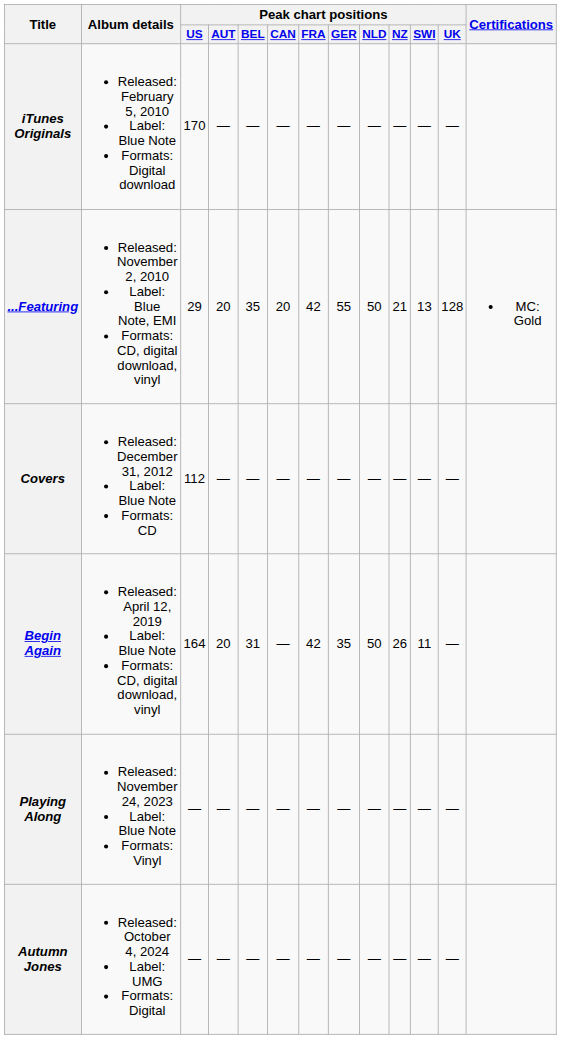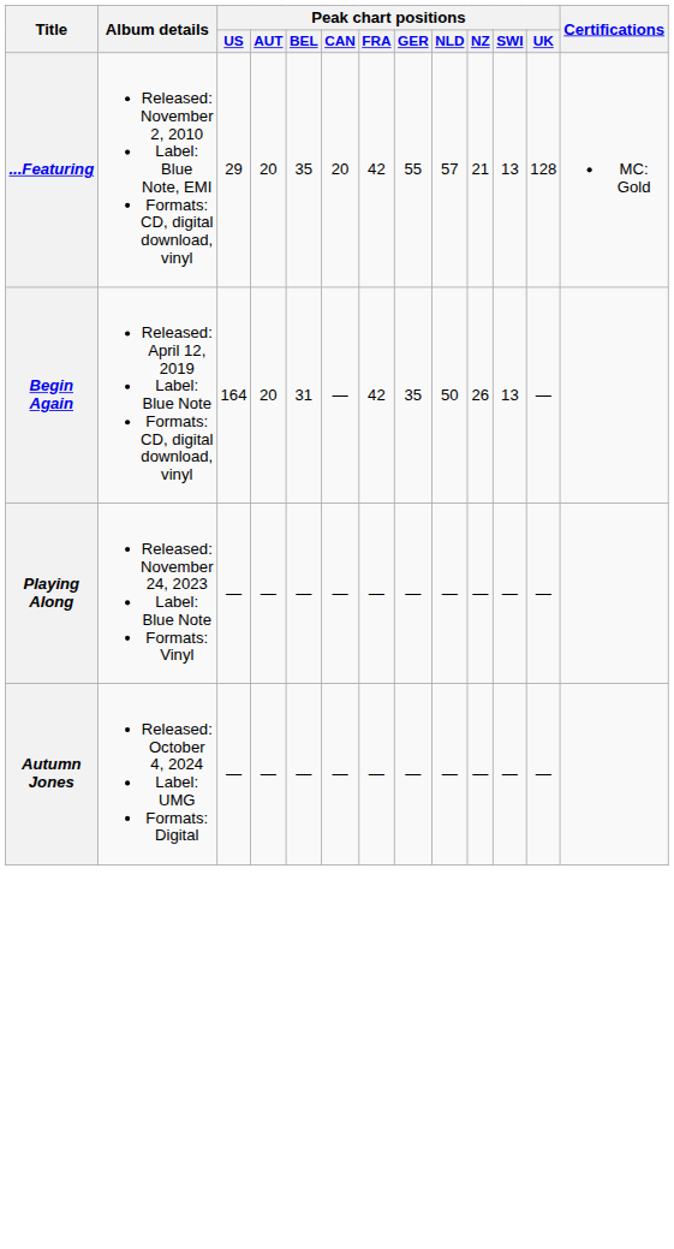 <table class="wikitable plainrowheaders" style="text-align:center;">
 <tr>
 <th scope="col" rowspan="2" style="width:11em;">Title</th>
 <th scope="col" rowspan="2" style="width:17em;">Album details</th>
 <th scope="col" colspan="10">Peak chart positions</th>
 <th scope="col" rowspan="2" style="width:13em;"><a href='#'>Certifications</a></th>
 </tr>
 <tr>
 <th scope="col" style="width:2.5em;font-size:90%;"><a href='#'>US</a><br></th>
 <th scope="col" style="width:2.5em;font-size:90%;"><a href='#'>AUT</a><br></th>
 <th scope="col" style="width:2.5em;font-size:90%;"><a href='#'>BEL</a><br></th>
 <th scope="col" style="width:2.5em;font-size:90%;"><a href='#'>CAN</a><br></th>
 <th scope="col" style="width:2.5em;font-size:90%;"><a href='#'>FRA</a><br></th>
 <th scope="col" style="width:2.5em;font-size:90%;"><a href='#'>GER</a><br></th>
 <th scope="col" style="width:2.5em;font-size:90%;"><a href='#'>NLD</a><br></th>
 <th scope="col" style="width:2.5em;font-size:90%;"><a href='#'>NZ</a><br></th>
 <th scope="col" style="width:2.5em;font-size:90%;"><a href='#'>SWI</a><br></th>
 <th scope="col" style="width:2.5em;font-size:90%;"><a href='#'>UK</a><br></th>
 </tr>
 <tr>
-<th scope="row"><em>iTunes Originals</em></th>
-<td><br><ul><li>Released: February 5, 2010</li><li>Label: Blue Note</li><li>Formats: Digital download</li></ul></td>
-<td>170</td>
-<td>—</td>
-<td>—</td>
-<td>—</td>
-<td>—</td>
-<td>—</td>
-<td>—</td>
-<td>—</td>
-<td>—</td>
-<td>—</td>
-<td></td>
-</tr>
-<tr>
 <th scope="row"><em><a href='#'>...Featuring</a></em></th>
 <td><br><ul><li>Released: November 2, 2010</li><li>Label: Blue Note, EMI</li><li>Formats: CD, digital download, vinyl</li></ul></td>
 <td>29</td>
 <td>20</td>
 <td>35</td>
 <td>20</td>
 <td>42</td>
 <td>55</td>
-<td>50</td>
+<td>57</td>
 <td>21</td>
 <td>13</td>
 <td>128</td>
 <td><br><ul><li>MC: Gold</li></ul></td>
-</tr>
-<tr>
-<th scope="row"><em>Covers</em></th>
-<td><br><ul><li>Released: December 31, 2012</li><li>Label: Blue Note</li><li>Formats: CD</li></ul></td>
-<td>112</td>
-<td>—</td>
-<td>—</td>
-<td>—</td>
-<td>—</td>
-<td>—</td>
-<td>—</td>
-<td>—</td>
-<td>—</td>
-<td>—</td>
-<td></td>
 </tr>
 <tr>
 <th scope="row"><em><a href='#'>Begin Again</a></em></th>
 <td><br><ul><li>Released: April 12, 2019</li><li>Label: Blue Note</li><li>Formats: CD, digital download, vinyl</li></ul></td>
 <td>164</td>
 <td>20</td>
 <td>31</td>
 <td>—</td>
 <td>42</td>
 <td>35</td>
 <td>50</td>
 <td>26</td>
-<td>11</td>
+<td>13</td>
 <td>—</td>
 <td></td>
 </tr>
 <tr>
 <th scope="row"><em>Playing Along</em></th>
 <td><br><ul><li>Released: November 24, 2023</li><li>Label: Blue Note</li><li>Formats: Vinyl</li></ul></td>
 <td>—</td>
 <td>—</td>
 <td>—</td>
 <td>—</td>
 <td>—</td>
 <td>—</td>
 <td>—</td>
 <td>—</td>
 <td>—</td>
 <td>—</td>
 <td></td>
 </tr>
 <tr>
 <th scope="row"><em>Autumn Jones</em></th>
 <td><br><ul><li>Released: October 4, 2024</li><li>Label: UMG</li><li>Formats: Digital</li></ul></td>
 <td>—</td>
 <td>—</td>
 <td>—</td>
 <td>—</td>
 <td>—</td>
 <td>—</td>
 <td>—</td>
 <td>—</td>
 <td>—</td>
 <td>—</td>
 <td></td>
 </tr>
 </table>
